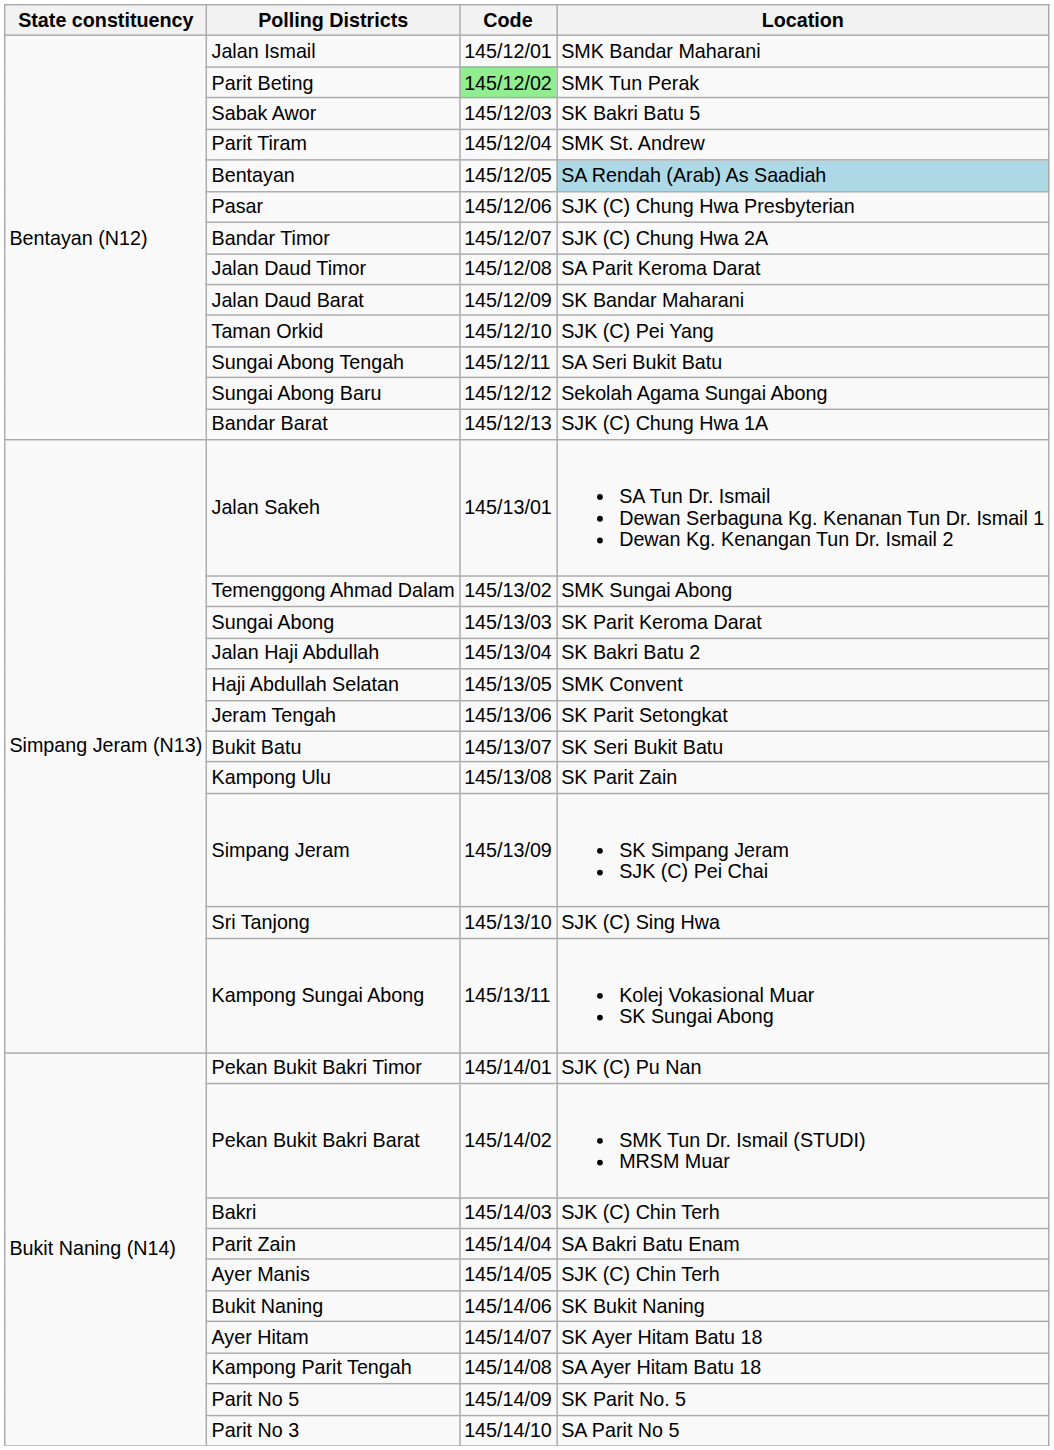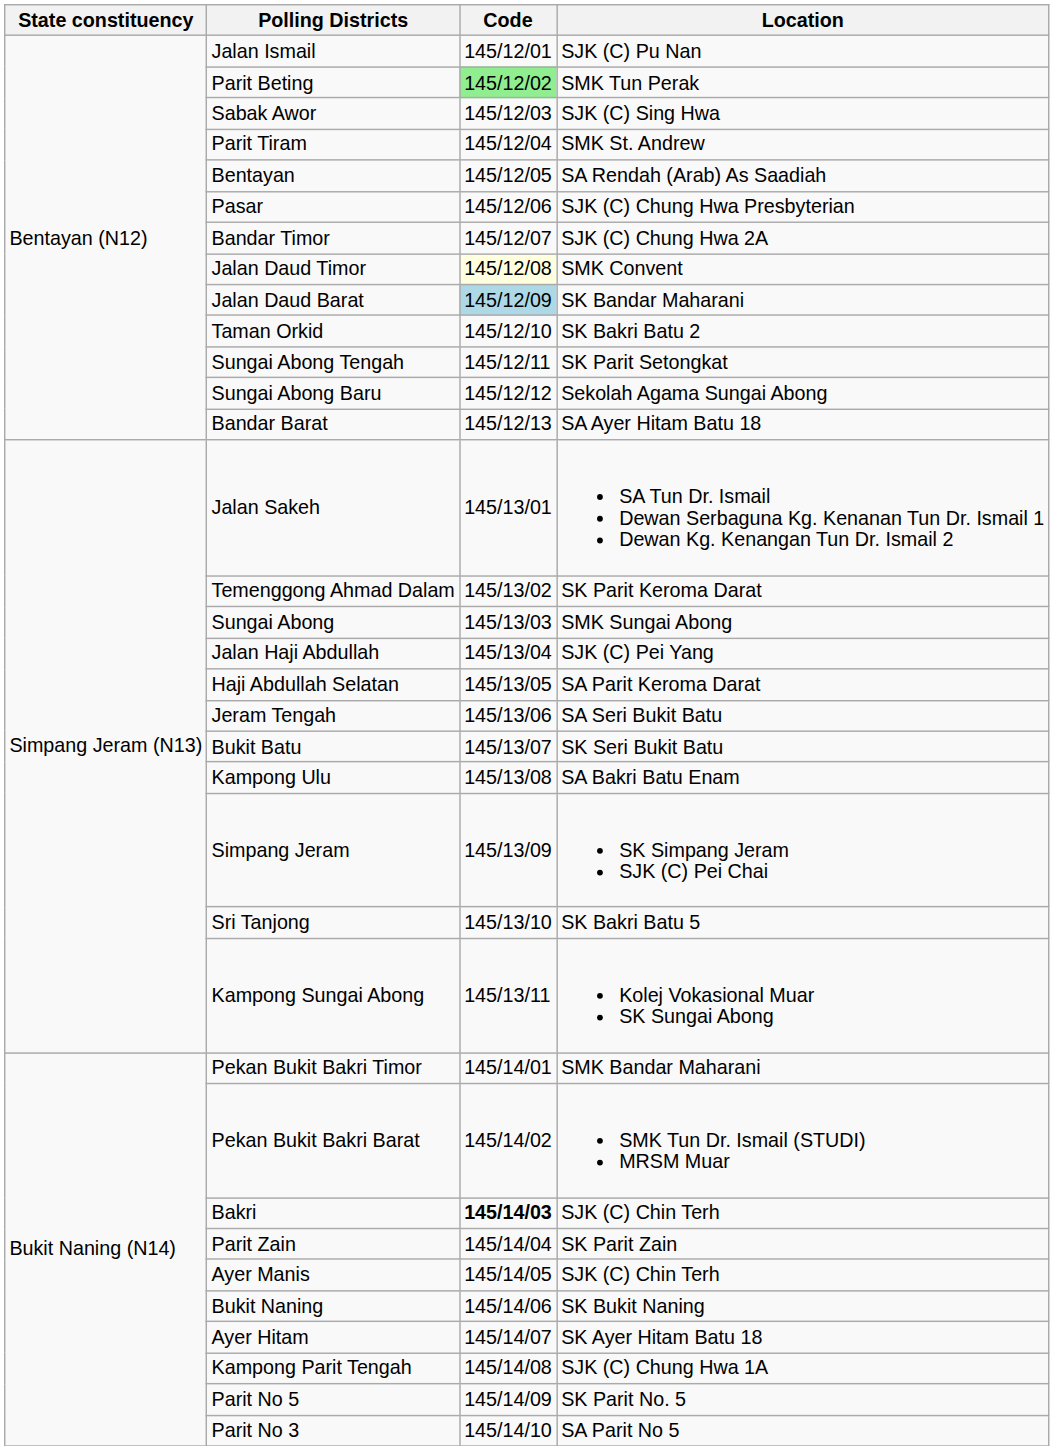 <table class="wikitable sortable mw-collapsible" style="white-space:nowrap;font-size:85%">
 <tr>
 <th>State constituency</th>
 <th>Polling Districts</th>
 <th>Code</th>
 <th>Location</th>
 </tr>
 <tr>
 <td rowspan="13">Bentayan (N12)</td>
 <td>Jalan Ismail</td>
 <td>145/12/01</td>
-<td>SMK Bandar Maharani</td>
+<td>SJK (C) Pu Nan</td>
 </tr>
 <tr>
 <td>Parit Beting</td>
 <td style="background: lightgreen;">145/12/02</td>
 <td>SMK Tun Perak</td>
 </tr>
 <tr>
 <td>Sabak Awor</td>
 <td>145/12/03</td>
-<td>SK Bakri Batu 5</td>
+<td>SJK (C) Sing Hwa</td>
 </tr>
 <tr>
 <td>Parit Tiram</td>
 <td>145/12/04</td>
 <td>SMK St. Andrew</td>
 </tr>
 <tr>
 <td>Bentayan</td>
 <td>145/12/05</td>
-<td style="background: lightblue;">SA Rendah  (Arab) As Saadiah</td>
+<td>SA Rendah  (Arab) As Saadiah</td>
 </tr>
 <tr>
 <td>Pasar</td>
 <td>145/12/06</td>
 <td>SJK (C) Chung Hwa Presbyterian</td>
 </tr>
 <tr>
 <td>Bandar Timor</td>
 <td>145/12/07</td>
 <td>SJK (C) Chung Hwa 2A</td>
 </tr>
 <tr>
 <td>Jalan Daud Timor</td>
-<td>145/12/08</td>
-<td>SA Parit Keroma Darat</td>
+<td style="background: lightyellow;">145/12/08</td>
+<td>SMK Convent</td>
 </tr>
 <tr>
 <td>Jalan Daud Barat</td>
-<td>145/12/09</td>
+<td style="background: lightblue;">145/12/09</td>
 <td>SK Bandar Maharani</td>
 </tr>
 <tr>
 <td>Taman Orkid</td>
 <td>145/12/10</td>
-<td>SJK (C) Pei Yang</td>
+<td>SK Bakri Batu 2</td>
 </tr>
 <tr>
 <td>Sungai Abong Tengah</td>
 <td>145/12/11</td>
-<td>SA Seri Bukit Batu</td>
+<td>SK Parit Setongkat</td>
 </tr>
 <tr>
 <td>Sungai Abong Baru</td>
 <td>145/12/12</td>
 <td>Sekolah Agama Sungai Abong</td>
 </tr>
 <tr>
 <td>Bandar Barat</td>
 <td>145/12/13</td>
-<td>SJK (C) Chung Hwa 1A</td>
+<td>SA Ayer Hitam Batu 18</td>
 </tr>
 <tr>
 <td rowspan="11">Simpang Jeram (N13)</td>
 <td>Jalan Sakeh</td>
 <td>145/13/01</td>
 <td><br><ul><li>SA Tun Dr. Ismail</li><li>Dewan Serbaguna Kg. Kenanan Tun Dr. Ismail  1</li><li>Dewan Kg. Kenangan Tun Dr. Ismail 2</li></ul></td>
 </tr>
 <tr>
 <td>Temenggong Ahmad Dalam</td>
 <td>145/13/02</td>
-<td>SMK Sungai Abong</td>
+<td>SK Parit Keroma Darat</td>
 </tr>
 <tr>
 <td>Sungai Abong</td>
 <td>145/13/03</td>
-<td>SK Parit Keroma Darat</td>
+<td>SMK Sungai Abong</td>
 </tr>
 <tr>
 <td>Jalan Haji Abdullah</td>
 <td>145/13/04</td>
-<td>SK Bakri Batu 2</td>
+<td>SJK (C) Pei Yang</td>
 </tr>
 <tr>
 <td>Haji Abdullah Selatan</td>
 <td>145/13/05</td>
-<td>SMK Convent</td>
+<td>SA Parit Keroma Darat</td>
 </tr>
 <tr>
 <td>Jeram Tengah</td>
 <td>145/13/06</td>
-<td>SK Parit Setongkat</td>
+<td>SA Seri Bukit Batu</td>
 </tr>
 <tr>
 <td>Bukit Batu</td>
 <td>145/13/07</td>
 <td>SK Seri Bukit Batu</td>
 </tr>
 <tr>
 <td>Kampong Ulu</td>
 <td>145/13/08</td>
-<td>SK Parit Zain</td>
+<td>SA Bakri Batu Enam</td>
 </tr>
 <tr>
 <td>Simpang Jeram</td>
 <td>145/13/09</td>
 <td><br><ul><li>SK Simpang Jeram</li><li>SJK (C) Pei Chai</li></ul></td>
 </tr>
 <tr>
 <td>Sri Tanjong</td>
 <td>145/13/10</td>
-<td>SJK (C) Sing Hwa</td>
+<td>SK Bakri Batu 5</td>
 </tr>
 <tr>
 <td>Kampong Sungai Abong</td>
 <td>145/13/11</td>
 <td><br><ul><li>Kolej Vokasional Muar</li><li>SK Sungai Abong</li></ul></td>
 </tr>
 <tr>
 <td rowspan="10">Bukit Naning (N14)</td>
 <td>Pekan Bukit Bakri Timor</td>
 <td>145/14/01</td>
-<td>SJK (C) Pu Nan</td>
+<td>SMK Bandar Maharani</td>
 </tr>
 <tr>
 <td>Pekan Bukit Bakri Barat</td>
 <td>145/14/02</td>
 <td><br><ul><li>SMK Tun Dr. Ismail (STUDI)</li><li>MRSM Muar</li></ul></td>
 </tr>
 <tr>
 <td>Bakri</td>
-<td>145/14/03</td>
+<td><strong>145/14/03</strong></td>
 <td>SJK (C) Chin Terh</td>
 </tr>
 <tr>
 <td>Parit Zain</td>
 <td>145/14/04</td>
-<td>SA Bakri Batu Enam</td>
+<td>SK Parit Zain</td>
 </tr>
 <tr>
 <td>Ayer Manis</td>
 <td>145/14/05</td>
 <td>SJK (C) Chin Terh</td>
 </tr>
 <tr>
 <td>Bukit Naning</td>
 <td>145/14/06</td>
 <td>SK Bukit Naning</td>
 </tr>
 <tr>
 <td>Ayer Hitam</td>
 <td>145/14/07</td>
 <td>SK Ayer Hitam Batu 18</td>
 </tr>
 <tr>
 <td>Kampong Parit Tengah</td>
 <td>145/14/08</td>
-<td>SA Ayer Hitam Batu 18</td>
+<td>SJK (C) Chung Hwa 1A</td>
 </tr>
 <tr>
 <td>Parit No 5</td>
 <td>145/14/09</td>
 <td>SK Parit No. 5</td>
 </tr>
 <tr>
 <td>Parit No 3</td>
 <td>145/14/10</td>
 <td>SA Parit No 5</td>
 </tr>
 </table>
